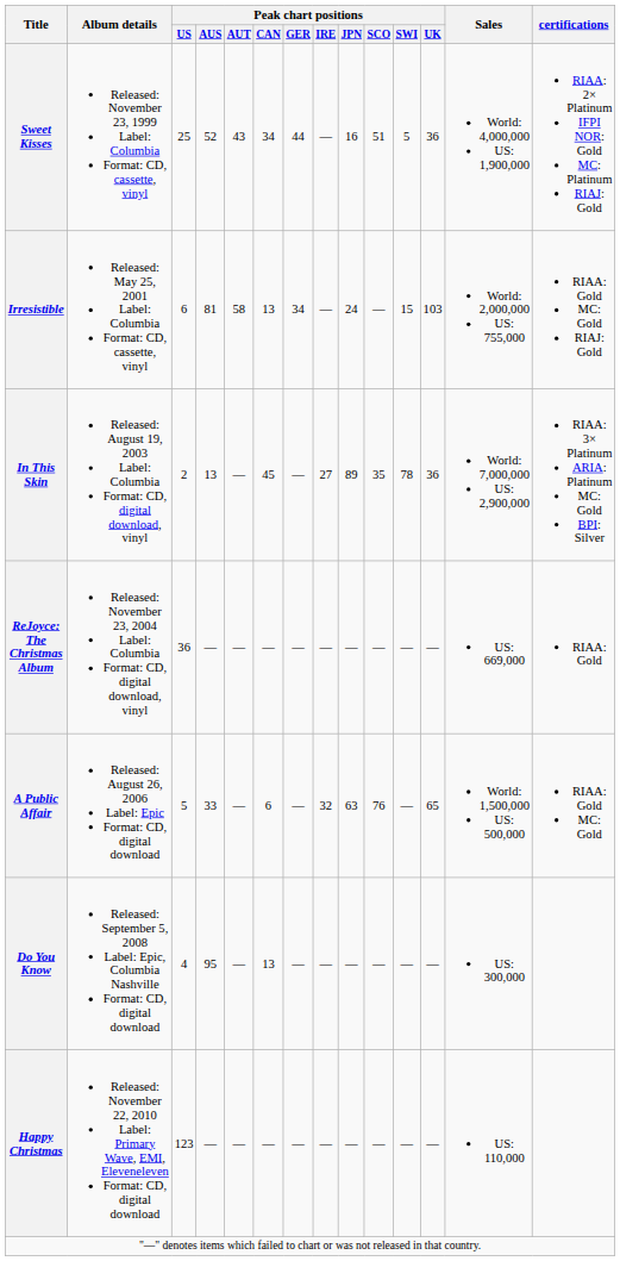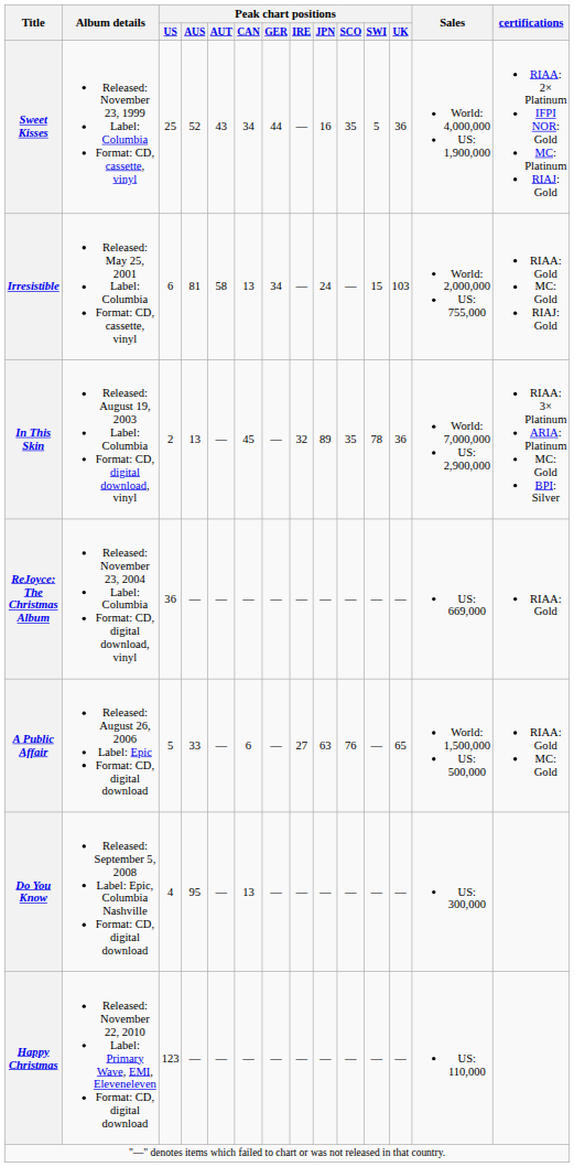 <table class="wikitable plainrowheaders" style="text-align:center;" border="1">
 <tr>
 <th scope="col" rowspan="2" style="width:14em;">Title</th>
 <th scope="col" rowspan="2" style="width:22em;">Album details</th>
 <th scope="col" colspan="10">Peak chart positions</th>
 <th scope="col" rowspan="2" style="width:16em;">Sales</th>
 <th scope="col" rowspan="2" style="width:15em;"><a href='#'>certifications</a></th>
 </tr>
 <tr>
 <th scope="col" style="width:2em;font-size:90%;"><a href='#'>US</a><br></th>
 <th scope="col" style="width:2em;font-size:90%;"><a href='#'>AUS</a><br></th>
 <th scope="col" style="width:2em;font-size:90%;"><a href='#'>AUT</a><br></th>
 <th scope="col" style="width:2em;font-size:90%;"><a href='#'>CAN</a><br></th>
 <th scope="col" style="width:2em;font-size:90%;"><a href='#'>GER</a><br></th>
 <th scope="col" style="width:2em;font-size:90%;"><a href='#'>IRE</a><br></th>
 <th scope="col" style="width:2em;font-size:90%;"><a href='#'>JPN</a><br></th>
 <th scope="col" style="width:2em;font-size:90%;"><a href='#'>SCO</a><br></th>
 <th scope="col" style="width:2em;font-size:90%;"><a href='#'>SWI</a><br></th>
 <th scope="col" style="width:2em;font-size:90%;"><a href='#'>UK</a><br></th>
 </tr>
 <tr>
 <th scope="row"><em><a href='#'>Sweet Kisses</a></em></th>
 <td><br><ul><li>Released: November 23, 1999</li><li>Label: <a href='#'>Columbia</a></li><li>Format: CD, <a href='#'>cassette</a>, <a href='#'>vinyl</a></li></ul></td>
 <td>25</td>
 <td>52</td>
 <td>43</td>
 <td>34</td>
 <td>44</td>
 <td>—</td>
 <td>16</td>
-<td>51</td>
+<td>35</td>
 <td>5</td>
 <td>36</td>
 <td><br><ul><li>World: 4,000,000</li><li>US: 1,900,000</li></ul></td>
 <td><br><ul><li><a href='#'>RIAA</a>: 2× Platinum</li><li><a href='#'>IFPI NOR</a>: Gold</li><li><a href='#'>MC</a>: Platinum</li><li><a href='#'>RIAJ</a>: Gold</li></ul></td>
 </tr>
 <tr>
 <th scope="row"><em><a href='#'>Irresistible</a></em></th>
 <td><br><ul><li>Released: May 25, 2001</li><li>Label: Columbia</li><li>Format: CD, cassette, vinyl</li></ul></td>
 <td>6</td>
 <td>81</td>
 <td>58</td>
 <td>13</td>
 <td>34</td>
 <td>—</td>
 <td>24</td>
 <td>—</td>
 <td>15</td>
 <td>103</td>
 <td><br><ul><li>World: 2,000,000</li><li>US: 755,000</li></ul></td>
 <td><br><ul><li>RIAA: Gold</li><li>MC: Gold</li><li>RIAJ: Gold</li></ul></td>
 </tr>
 <tr>
 <th scope="row"><em><a href='#'>In This Skin</a></em></th>
 <td><br><ul><li>Released: August 19, 2003</li><li>Label: Columbia</li><li>Format: CD, <a href='#'>digital download</a>, vinyl</li></ul></td>
 <td>2</td>
 <td>13</td>
 <td>—</td>
 <td>45</td>
 <td>—</td>
-<td>27</td>
+<td>32</td>
 <td>89</td>
 <td>35</td>
 <td>78</td>
 <td>36</td>
 <td><br><ul><li>World: 7,000,000</li><li>US: 2,900,000</li></ul></td>
 <td><br><ul><li>RIAA: 3× Platinum</li><li><a href='#'>ARIA</a>: Platinum</li><li>MC: Gold</li><li><a href='#'>BPI</a>: Silver</li></ul></td>
 </tr>
 <tr>
 <th scope="row"><em><a href='#'>ReJoyce: The Christmas Album</a></em></th>
 <td><br><ul><li>Released: November 23, 2004</li><li>Label: Columbia</li><li>Format: CD, digital download, vinyl</li></ul></td>
 <td>36</td>
 <td>—</td>
 <td>—</td>
 <td>—</td>
 <td>—</td>
 <td>—</td>
 <td>—</td>
 <td>—</td>
 <td>—</td>
 <td>—</td>
 <td><br><ul><li>US: 669,000</li></ul></td>
 <td><br><ul><li>RIAA: Gold</li></ul></td>
 </tr>
 <tr>
 <th scope="row"><em><a href='#'>A Public Affair</a></em></th>
 <td><br><ul><li>Released: August 26, 2006</li><li>Label: <a href='#'>Epic</a></li><li>Format: CD, digital download</li></ul></td>
 <td>5</td>
 <td>33</td>
 <td>—</td>
 <td>6</td>
 <td>—</td>
-<td>32</td>
+<td>27</td>
 <td>63</td>
 <td>76</td>
 <td>—</td>
 <td>65</td>
 <td><br><ul><li>World: 1,500,000</li><li>US: 500,000</li></ul></td>
 <td><br><ul><li>RIAA: Gold</li><li>MC: Gold</li></ul></td>
 </tr>
 <tr>
 <th scope="row"><em><a href='#'>Do You Know</a></em></th>
 <td><br><ul><li>Released: September 5, 2008</li><li>Label: Epic, Columbia Nashville</li><li>Format: CD, digital download</li></ul></td>
 <td>4</td>
 <td>95</td>
 <td>—</td>
 <td>13</td>
 <td>—</td>
 <td>—</td>
 <td>—</td>
 <td>—</td>
 <td>—</td>
 <td>—</td>
 <td><br><ul><li>US: 300,000</li></ul></td>
 <td></td>
 </tr>
 <tr>
 <th scope="row"><em><a href='#'>Happy Christmas</a></em></th>
 <td><br><ul><li>Released: November 22, 2010</li><li>Label: <a href='#'>Primary Wave</a>, <a href='#'>EMI</a>, <a href='#'>Eleveneleven</a></li><li>Format: CD, digital download</li></ul></td>
 <td>123</td>
 <td>—</td>
 <td>—</td>
 <td>—</td>
 <td>—</td>
 <td>—</td>
 <td>—</td>
 <td>—</td>
 <td>—</td>
 <td>—</td>
 <td><br><ul><li>US: 110,000</li></ul></td>
 <td></td>
 </tr>
 <tr>
 <td colspan="15" style="text-align:center;font-size:90%">"—" denotes items which failed to chart or was not released in that country.</td>
 </tr>
 </table>
